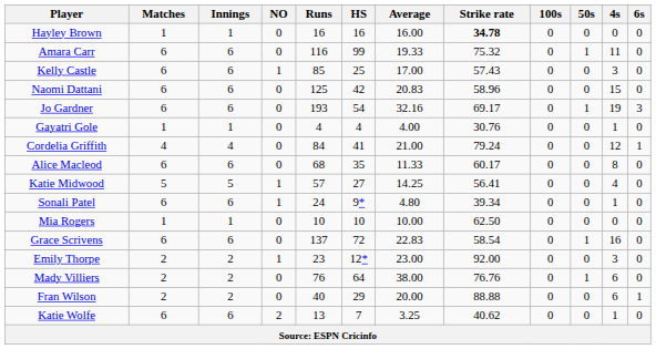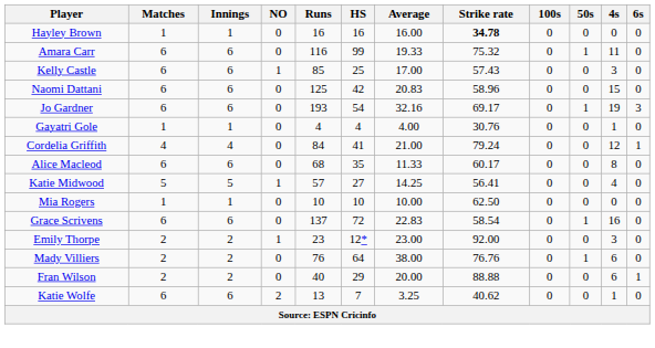 <table class="wikitable" style="text-align:center; width:55%;">
 <tr>
 <th>Player</th>
 <th>Matches</th>
 <th>Innings</th>
 <th>NO</th>
 <th>Runs</th>
 <th>HS</th>
 <th>Average</th>
 <th>Strike rate</th>
 <th>100s</th>
 <th>50s</th>
 <th>4s</th>
 <th>6s</th>
 </tr>
 <tr>
 <td><a href='#'>Hayley Brown</a></td>
 <td>1</td>
 <td>1</td>
 <td>0</td>
 <td>16</td>
 <td>16</td>
 <td>16.00</td>
 <td><strong>34.78</strong></td>
 <td>0</td>
 <td>0</td>
 <td>0</td>
 <td>0</td>
 </tr>
 <tr>
 <td><a href='#'>Amara Carr</a></td>
 <td>6</td>
 <td>6</td>
 <td>0</td>
 <td>116</td>
 <td>99</td>
 <td>19.33</td>
 <td>75.32</td>
 <td>0</td>
 <td>1</td>
 <td>11</td>
 <td>0</td>
 </tr>
 <tr>
 <td><a href='#'>Kelly Castle</a></td>
 <td>6</td>
 <td>6</td>
 <td>1</td>
 <td>85</td>
 <td>25</td>
 <td>17.00</td>
 <td>57.43</td>
 <td>0</td>
 <td>0</td>
 <td>3</td>
 <td>0</td>
 </tr>
 <tr>
 <td><a href='#'>Naomi Dattani</a></td>
 <td>6</td>
 <td>6</td>
 <td>0</td>
 <td>125</td>
 <td>42</td>
 <td>20.83</td>
 <td>58.96</td>
 <td>0</td>
 <td>0</td>
 <td>15</td>
 <td>0</td>
 </tr>
 <tr>
 <td><a href='#'>Jo Gardner</a></td>
 <td>6</td>
 <td>6</td>
 <td>0</td>
 <td>193</td>
 <td>54</td>
 <td>32.16</td>
 <td>69.17</td>
 <td>0</td>
 <td>1</td>
 <td>19</td>
 <td>3</td>
 </tr>
 <tr>
 <td><a href='#'>Gayatri Gole</a></td>
 <td>1</td>
 <td>1</td>
 <td>0</td>
 <td>4</td>
 <td>4</td>
 <td>4.00</td>
 <td>30.76</td>
 <td>0</td>
 <td>0</td>
 <td>1</td>
 <td>0</td>
 </tr>
 <tr>
 <td><a href='#'>Cordelia Griffith</a></td>
 <td>4</td>
 <td>4</td>
 <td>0</td>
 <td>84</td>
 <td>41</td>
 <td>21.00</td>
 <td>79.24</td>
 <td>0</td>
 <td>0</td>
 <td>12</td>
 <td>1</td>
 </tr>
 <tr>
 <td><a href='#'>Alice Macleod</a></td>
 <td>6</td>
 <td>6</td>
 <td>0</td>
 <td>68</td>
 <td>35</td>
 <td>11.33</td>
 <td>60.17</td>
 <td>0</td>
 <td>0</td>
 <td>8</td>
 <td>0</td>
 </tr>
 <tr>
 <td><a href='#'>Katie Midwood</a></td>
 <td>5</td>
 <td>5</td>
 <td>1</td>
 <td>57</td>
 <td>27</td>
 <td>14.25</td>
 <td>56.41</td>
 <td>0</td>
 <td>0</td>
 <td>4</td>
 <td>0</td>
 </tr>
 <tr>
-<td><a href='#'>Sonali Patel</a></td>
-<td>6</td>
-<td>6</td>
-<td>1</td>
-<td>24</td>
-<td>9<a href='#'>*</a></td>
-<td>4.80</td>
-<td>39.34</td>
-<td>0</td>
-<td>0</td>
-<td>1</td>
-<td>0</td>
-</tr>
-<tr>
 <td><a href='#'>Mia Rogers</a></td>
 <td>1</td>
 <td>1</td>
 <td>0</td>
 <td>10</td>
 <td>10</td>
 <td>10.00</td>
 <td>62.50</td>
 <td>0</td>
 <td>0</td>
 <td>0</td>
 <td>0</td>
 </tr>
 <tr>
 <td><a href='#'>Grace Scrivens</a></td>
 <td>6</td>
 <td>6</td>
 <td>0</td>
 <td>137</td>
 <td>72</td>
 <td>22.83</td>
 <td>58.54</td>
 <td>0</td>
 <td>1</td>
 <td>16</td>
 <td>0</td>
 </tr>
 <tr>
 <td><a href='#'>Emily Thorpe</a></td>
 <td>2</td>
 <td>2</td>
 <td>1</td>
 <td>23</td>
 <td>12<a href='#'>*</a></td>
 <td>23.00</td>
 <td>92.00</td>
 <td>0</td>
 <td>0</td>
 <td>3</td>
 <td>0</td>
 </tr>
 <tr>
 <td><a href='#'>Mady Villiers</a></td>
 <td>2</td>
 <td>2</td>
 <td>0</td>
 <td>76</td>
 <td>64</td>
 <td>38.00</td>
 <td>76.76</td>
 <td>0</td>
 <td>1</td>
 <td>6</td>
 <td>0</td>
 </tr>
 <tr>
 <td><a href='#'>Fran Wilson</a></td>
 <td>2</td>
 <td>2</td>
 <td>0</td>
 <td>40</td>
 <td>29</td>
 <td>20.00</td>
 <td>88.88</td>
 <td>0</td>
 <td>0</td>
 <td>6</td>
 <td>1</td>
 </tr>
 <tr>
 <td><a href='#'>Katie Wolfe</a></td>
 <td>6</td>
 <td>6</td>
 <td>2</td>
 <td>13</td>
 <td>7</td>
 <td>3.25</td>
 <td>40.62</td>
 <td>0</td>
 <td>0</td>
 <td>1</td>
 <td>0</td>
 </tr>
 <tr>
 <th colspan="12"><small>Source: ESPN Cricinfo </small></th>
 </tr>
 </table>
